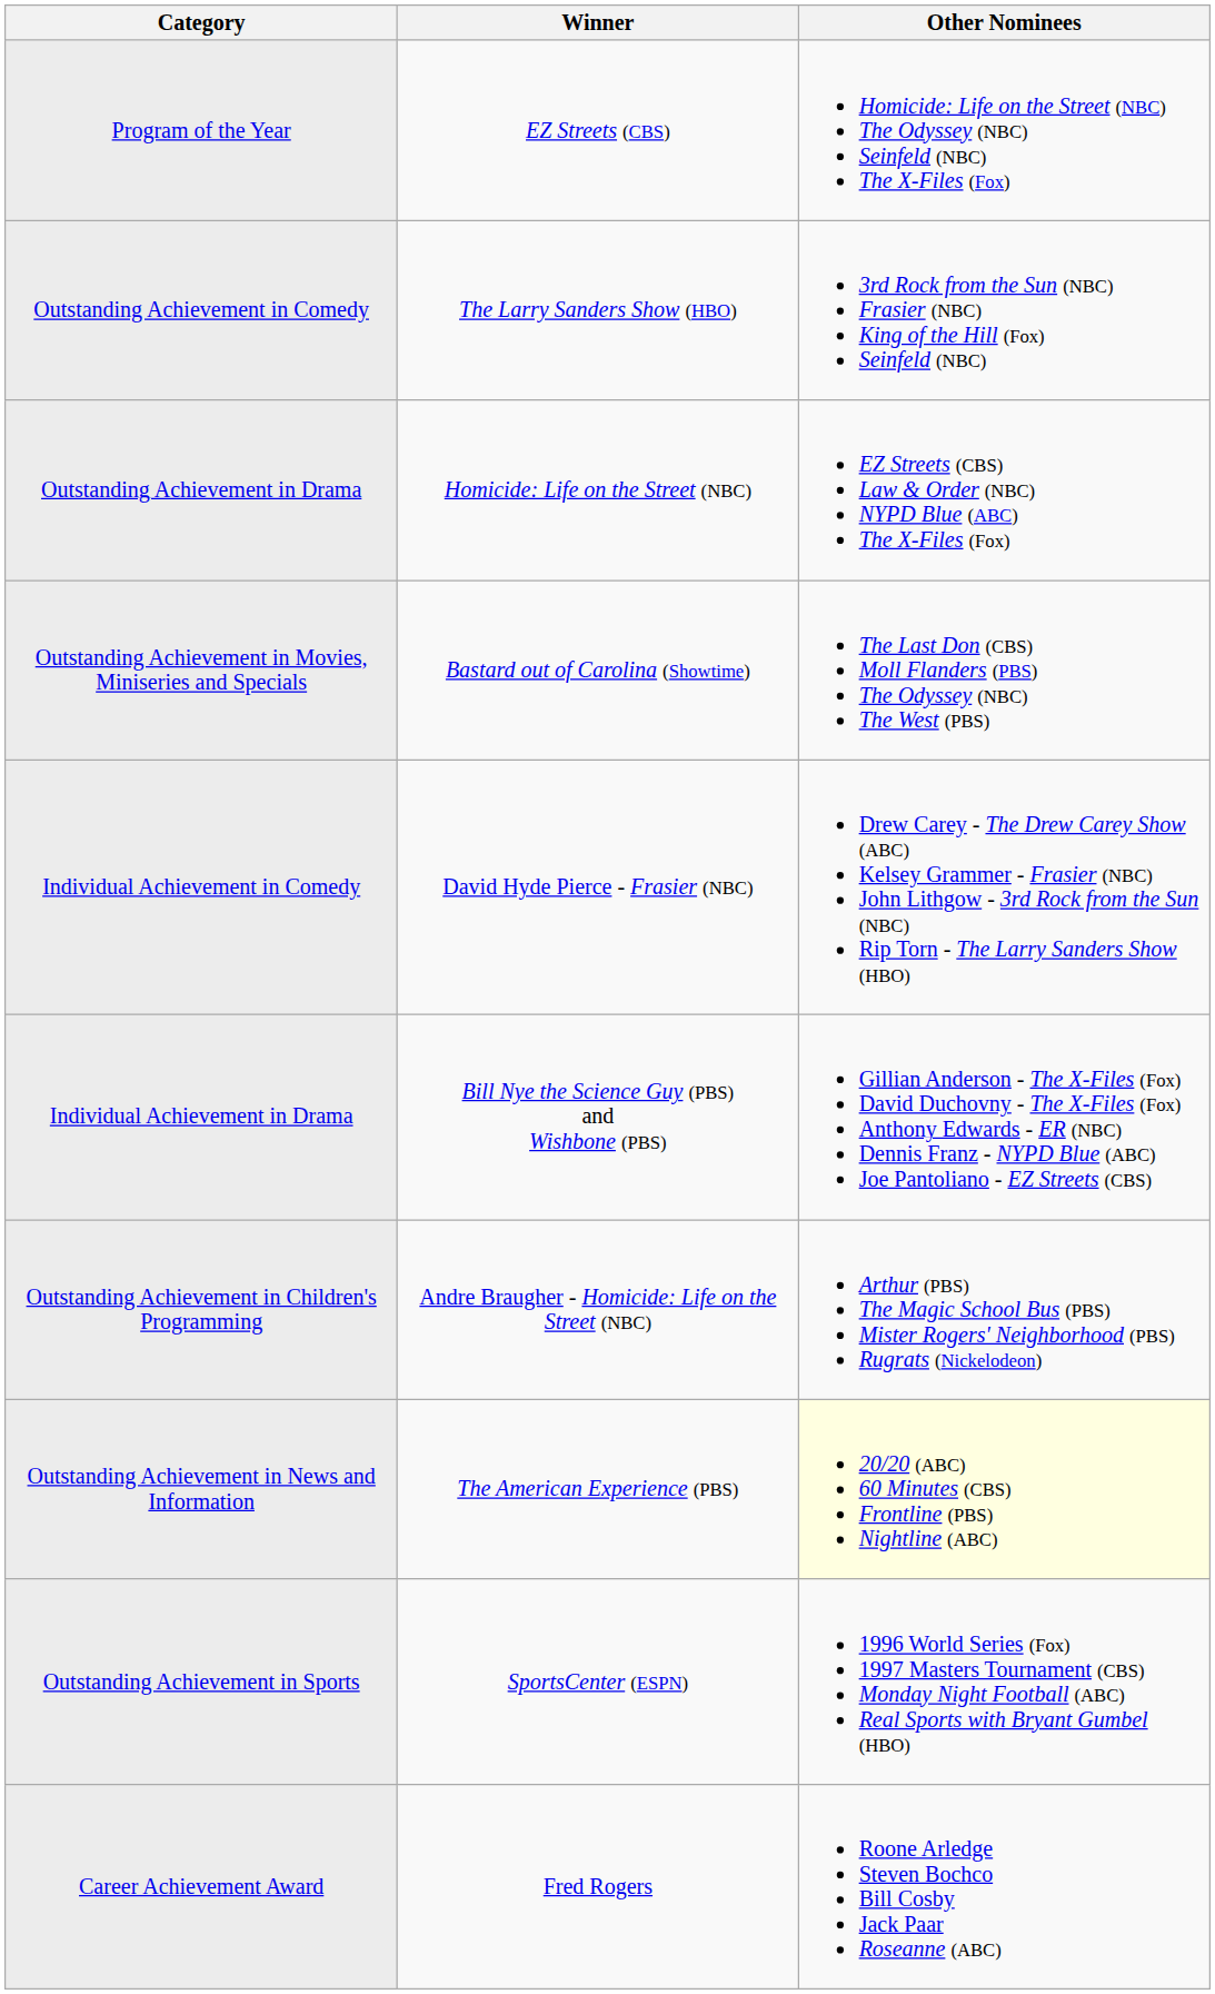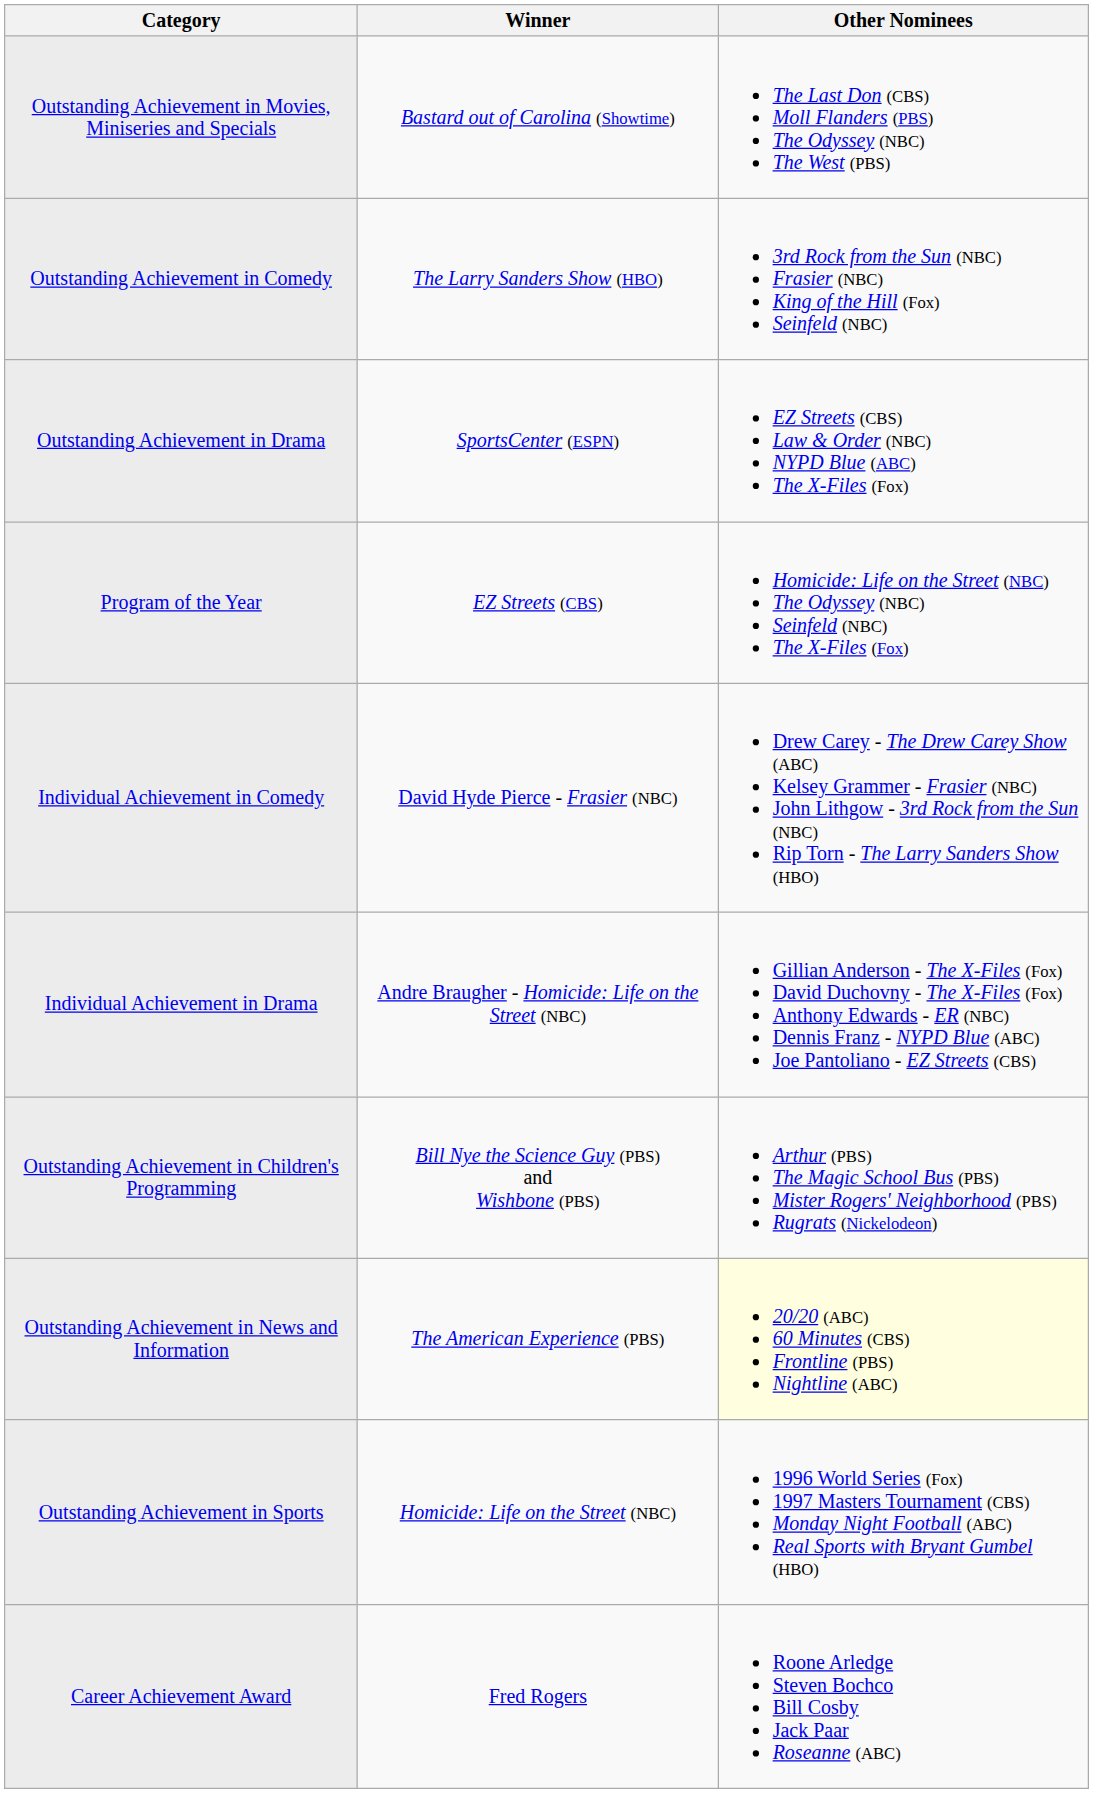 <table class="wikitable">
 <tr>
 <th width="360">Category</th>
 <th width="370">Winner</th>
 <th width="360">Other Nominees</th>
 </tr>
 <tr>
-<td align="center" style="background: #ececec; color: grey; vertical-align: middle; text-align: center;" class="table-na"><a href='#'>Program of the Year</a></td>
-<td align="center"><em><a href='#'>EZ Streets</a></em> <small>(<a href='#'>CBS</a>)</small></td>
-<td><br><ul><li><em><a href='#'>Homicide: Life on the Street</a></em> <small>(<a href='#'>NBC</a>)</small></li><li><em><a href='#'>The Odyssey</a></em> <small>(NBC)</small></li><li><em><a href='#'>Seinfeld</a></em> <small>(NBC)</small></li><li><em><a href='#'>The X-Files</a></em> <small>(<a href='#'>Fox</a>)</small></li></ul></td>
+<td align="center" style="background: #ececec; color: grey; vertical-align: middle; text-align: center;" class="table-na"><a href='#'>Outstanding Achievement in Movies, Miniseries and Specials</a></td>
+<td align="center"><em><a href='#'>Bastard out of Carolina</a></em> <small>(<a href='#'>Showtime</a>)</small></td>
+<td><br><ul><li><em><a href='#'>The Last Don</a></em> <small>(CBS)</small></li><li><em><a href='#'>Moll Flanders</a></em> <small>(<a href='#'>PBS</a>)</small></li><li><em><a href='#'>The Odyssey</a></em> <small>(NBC)</small></li><li><em><a href='#'>The West</a></em> <small>(PBS)</small></li></ul></td>
 </tr>
 <tr>
 <td align="center" style="background: #ececec; color: grey; vertical-align: middle; text-align: center;" class="table-na"><a href='#'>Outstanding Achievement in Comedy</a></td>
 <td align="center"><em><a href='#'>The Larry Sanders Show</a></em> <small>(<a href='#'>HBO</a>)</small></td>
 <td><br><ul><li><em><a href='#'>3rd Rock from the Sun</a></em> <small>(NBC)</small></li><li><em><a href='#'>Frasier</a></em> <small>(NBC)</small></li><li><em><a href='#'>King of the Hill</a></em> <small>(Fox)</small></li><li><em><a href='#'>Seinfeld</a></em> <small>(NBC)</small></li></ul></td>
 </tr>
 <tr>
 <td align="center" style="background: #ececec; color: grey; vertical-align: middle; text-align: center;" class="table-na"><a href='#'>Outstanding Achievement in Drama</a></td>
-<td align="center"><em><a href='#'>Homicide: Life on the Street</a></em> <small>(NBC)</small></td>
+<td align="center"><em><a href='#'>SportsCenter</a></em> <small>(<a href='#'>ESPN</a>)</small></td>
 <td><br><ul><li><em><a href='#'>EZ Streets</a></em> <small>(CBS)</small></li><li><em><a href='#'>Law & Order</a></em> <small>(NBC)</small></li><li><em><a href='#'>NYPD Blue</a></em> <small>(<a href='#'>ABC</a>)</small></li><li><em><a href='#'>The X-Files</a></em> <small>(Fox)</small></li></ul></td>
 </tr>
 <tr>
-<td align="center" style="background: #ececec; color: grey; vertical-align: middle; text-align: center;" class="table-na"><a href='#'>Outstanding Achievement in Movies, Miniseries and Specials</a></td>
-<td align="center"><em><a href='#'>Bastard out of Carolina</a></em> <small>(<a href='#'>Showtime</a>)</small></td>
-<td><br><ul><li><em><a href='#'>The Last Don</a></em> <small>(CBS)</small></li><li><em><a href='#'>Moll Flanders</a></em> <small>(<a href='#'>PBS</a>)</small></li><li><em><a href='#'>The Odyssey</a></em> <small>(NBC)</small></li><li><em><a href='#'>The West</a></em> <small>(PBS)</small></li></ul></td>
+<td align="center" style="background: #ececec; color: grey; vertical-align: middle; text-align: center;" class="table-na"><a href='#'>Program of the Year</a></td>
+<td align="center"><em><a href='#'>EZ Streets</a></em> <small>(<a href='#'>CBS</a>)</small></td>
+<td><br><ul><li><em><a href='#'>Homicide: Life on the Street</a></em> <small>(<a href='#'>NBC</a>)</small></li><li><em><a href='#'>The Odyssey</a></em> <small>(NBC)</small></li><li><em><a href='#'>Seinfeld</a></em> <small>(NBC)</small></li><li><em><a href='#'>The X-Files</a></em> <small>(<a href='#'>Fox</a>)</small></li></ul></td>
 </tr>
 <tr>
 <td align="center" style="background: #ececec; color: grey; vertical-align: middle; text-align: center;" class="table-na"><a href='#'>Individual Achievement in Comedy</a></td>
 <td align="center"><a href='#'>David Hyde Pierce</a> - <em><a href='#'>Frasier</a></em> <small>(NBC)</small></td>
 <td><br><ul><li><a href='#'>Drew Carey</a> - <em><a href='#'>The Drew Carey Show</a></em> <small>(ABC)</small></li><li><a href='#'>Kelsey Grammer</a> - <em><a href='#'>Frasier</a></em> <small>(NBC)</small></li><li><a href='#'>John Lithgow</a> - <em><a href='#'>3rd Rock from the Sun</a></em> <small>(NBC)</small></li><li><a href='#'>Rip Torn</a> - <em><a href='#'>The Larry Sanders Show</a></em> <small>(HBO)</small></li></ul></td>
 </tr>
 <tr>
 <td align="center" style="background: #ececec; color: grey; vertical-align: middle; text-align: center;" class="table-na"><a href='#'>Individual Achievement in Drama</a></td>
-<td align="center"><em><a href='#'>Bill Nye the Science Guy</a></em> <small>(PBS)</small><br>and<br><em><a href='#'>Wishbone</a></em> <small>(PBS)</small></td>
+<td align="center"><a href='#'>Andre Braugher</a> - <em><a href='#'>Homicide: Life on the Street</a></em> <small>(NBC)</small></td>
 <td><br><ul><li><a href='#'>Gillian Anderson</a> - <em><a href='#'>The X-Files</a></em> <small>(Fox)</small></li><li><a href='#'>David Duchovny</a> - <em><a href='#'>The X-Files</a></em> <small>(Fox)</small></li><li><a href='#'>Anthony Edwards</a> - <em><a href='#'>ER</a></em> <small>(NBC)</small></li><li><a href='#'>Dennis Franz</a> - <em><a href='#'>NYPD Blue</a></em> <small>(ABC)</small></li><li><a href='#'>Joe Pantoliano</a> - <em><a href='#'>EZ Streets</a></em> <small>(CBS)</small></li></ul></td>
 </tr>
 <tr>
 <td align="center" style="background: #ececec; color: grey; vertical-align: middle; text-align: center;" class="table-na"><a href='#'>Outstanding Achievement in Children's Programming</a></td>
-<td align="center"><a href='#'>Andre Braugher</a> - <em><a href='#'>Homicide: Life on the Street</a></em> <small>(NBC)</small></td>
+<td align="center"><em><a href='#'>Bill Nye the Science Guy</a></em> <small>(PBS)</small><br>and<br><em><a href='#'>Wishbone</a></em> <small>(PBS)</small></td>
 <td><br><ul><li><em><a href='#'>Arthur</a></em> <small>(PBS)</small></li><li><em><a href='#'>The Magic School Bus</a></em> <small>(PBS)</small></li><li><em><a href='#'>Mister Rogers' Neighborhood</a></em> <small>(PBS)</small></li><li><em><a href='#'>Rugrats</a></em> <small>(<a href='#'>Nickelodeon</a>)</small></li></ul></td>
 </tr>
 <tr>
 <td align="center" style="background: #ececec; color: grey; vertical-align: middle; text-align: center;" class="table-na"><a href='#'>Outstanding Achievement in News and Information</a></td>
 <td align="center"><em><a href='#'>The American Experience</a></em> <small>(PBS)</small></td>
 <td style="background: lightyellow;"><br><ul><li><em><a href='#'>20/20</a></em> <small>(ABC)</small></li><li><em><a href='#'>60 Minutes</a></em> <small>(CBS)</small></li><li><em><a href='#'>Frontline</a></em> <small>(PBS)</small></li><li><em><a href='#'>Nightline</a></em> <small>(ABC)</small></li></ul></td>
 </tr>
 <tr>
 <td align="center" style="background: #ececec; color: grey; vertical-align: middle; text-align: center;" class="table-na"><a href='#'>Outstanding Achievement in Sports</a></td>
-<td align="center"><em><a href='#'>SportsCenter</a></em> <small>(<a href='#'>ESPN</a>)</small></td>
+<td align="center"><em><a href='#'>Homicide: Life on the Street</a></em> <small>(NBC)</small></td>
 <td><br><ul><li><a href='#'>1996 World Series</a> <small>(Fox)</small></li><li><a href='#'>1997 Masters Tournament</a> <small>(CBS)</small></li><li><em><a href='#'>Monday Night Football</a></em> <small>(ABC)</small></li><li><em><a href='#'>Real Sports with Bryant Gumbel</a></em> <small>(HBO)</small></li></ul></td>
 </tr>
 <tr>
 <td align="center" style="background: #ececec; color: grey; vertical-align: middle; text-align: center;" class="table-na"><a href='#'>Career Achievement Award</a></td>
 <td align="center"><a href='#'>Fred Rogers</a></td>
 <td><br><ul><li><a href='#'>Roone Arledge</a></li><li><a href='#'>Steven Bochco</a></li><li><a href='#'>Bill Cosby</a></li><li><a href='#'>Jack Paar</a></li><li><em><a href='#'>Roseanne</a></em> <small>(ABC)</small></li></ul></td>
 </tr>
 </table>
